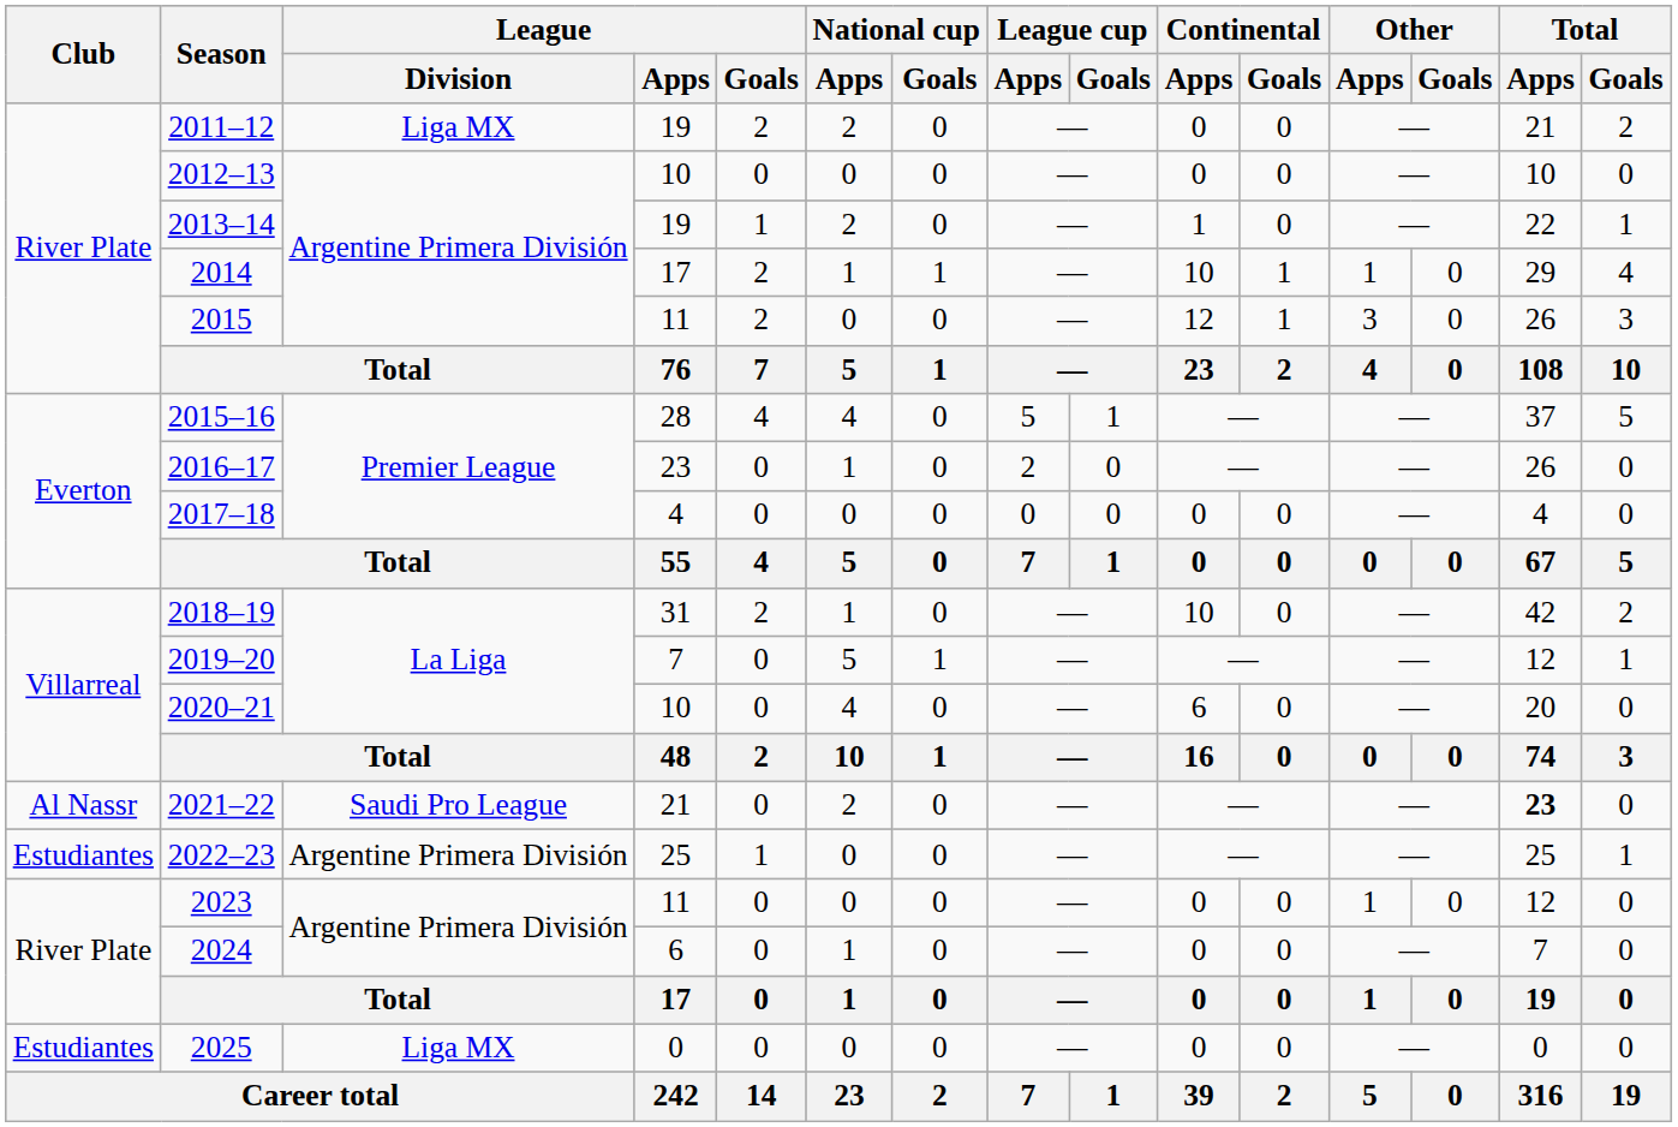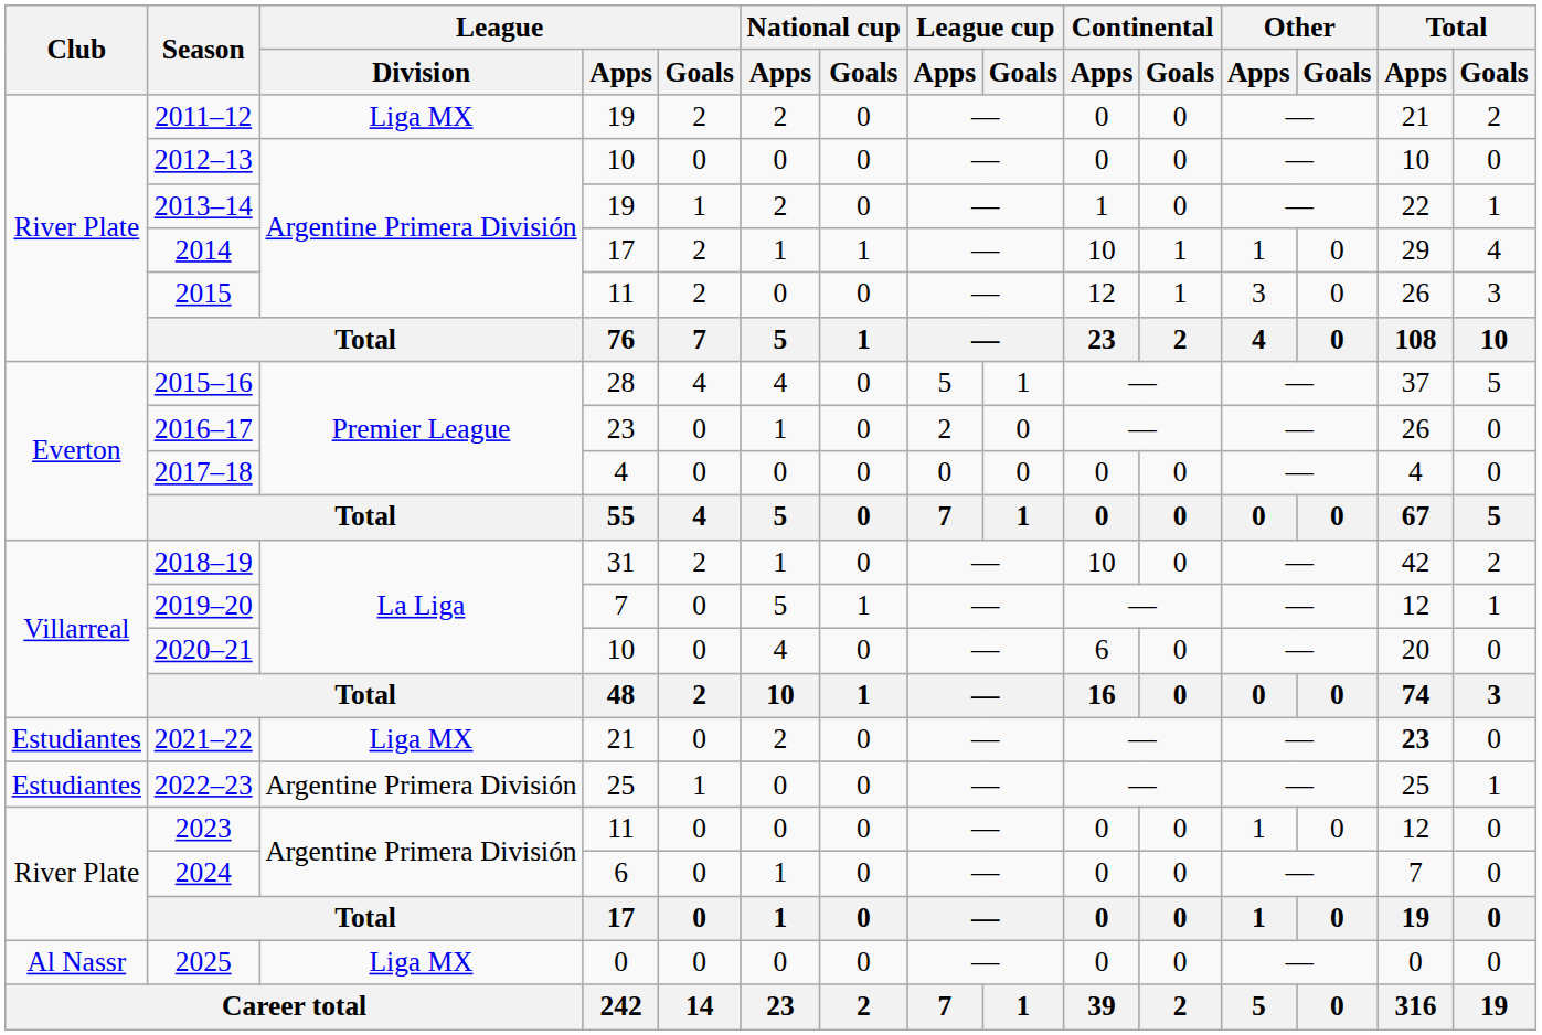 <table class="wikitable" style="text-align: center">
 <tr>
 <th rowspan="2">Club</th>
 <th rowspan="2">Season</th>
 <th colspan="3">League</th>
 <th colspan="2">National cup</th>
 <th colspan="2">League cup</th>
 <th colspan="2">Continental</th>
 <th colspan="2">Other</th>
 <th colspan="2">Total</th>
 </tr>
 <tr>
 <th>Division</th>
 <th>Apps</th>
 <th>Goals</th>
 <th>Apps</th>
 <th>Goals</th>
 <th>Apps</th>
 <th>Goals</th>
 <th>Apps</th>
 <th>Goals</th>
 <th>Apps</th>
 <th>Goals</th>
 <th>Apps</th>
 <th>Goals</th>
 </tr>
 <tr>
 <td rowspan="6"><a href='#'>River Plate</a></td>
 <td><a href='#'>2011–12</a></td>
 <td><a href='#'>Liga MX</a></td>
 <td>19</td>
 <td>2</td>
 <td>2</td>
 <td>0</td>
 <td colspan="2">—</td>
 <td>0</td>
 <td>0</td>
 <td colspan="2">—</td>
 <td>21</td>
 <td>2</td>
 </tr>
 <tr>
 <td><a href='#'>2012–13</a></td>
 <td rowspan="4" valign="center"><a href='#'>Argentine Primera División</a></td>
 <td>10</td>
 <td>0</td>
 <td>0</td>
 <td>0</td>
 <td colspan="2">—</td>
 <td>0</td>
 <td>0</td>
 <td colspan="2">—</td>
 <td>10</td>
 <td>0</td>
 </tr>
 <tr>
 <td><a href='#'>2013–14</a></td>
 <td>19</td>
 <td>1</td>
 <td>2</td>
 <td>0</td>
 <td colspan="2">—</td>
 <td>1</td>
 <td>0</td>
 <td colspan="2">—</td>
 <td>22</td>
 <td>1</td>
 </tr>
 <tr>
 <td><a href='#'>2014</a></td>
 <td>17</td>
 <td>2</td>
 <td>1</td>
 <td>1</td>
 <td colspan="2">—</td>
 <td>10</td>
 <td>1</td>
 <td>1</td>
 <td>0</td>
 <td>29</td>
 <td>4</td>
 </tr>
 <tr>
 <td><a href='#'>2015</a></td>
 <td>11</td>
 <td>2</td>
 <td>0</td>
 <td>0</td>
 <td colspan="2">—</td>
 <td>12</td>
 <td>1</td>
 <td>3</td>
 <td>0</td>
 <td>26</td>
 <td>3</td>
 </tr>
 <tr>
 <th colspan="2">Total</th>
 <th>76</th>
 <th>7</th>
 <th>5</th>
 <th>1</th>
 <th colspan="2">—</th>
 <th>23</th>
 <th>2</th>
 <th>4</th>
 <th>0</th>
 <th>108</th>
 <th>10</th>
 </tr>
 <tr>
 <td rowspan="4"><a href='#'>Everton</a></td>
 <td><a href='#'>2015–16</a></td>
 <td rowspan="3"><a href='#'>Premier League</a></td>
 <td>28</td>
 <td>4</td>
 <td>4</td>
 <td>0</td>
 <td>5</td>
 <td>1</td>
 <td colspan="2">—</td>
 <td colspan="2">—</td>
 <td>37</td>
 <td>5</td>
 </tr>
 <tr>
 <td><a href='#'>2016–17</a></td>
 <td>23</td>
 <td>0</td>
 <td>1</td>
 <td>0</td>
 <td>2</td>
 <td>0</td>
 <td colspan="2">—</td>
 <td colspan="2">—</td>
 <td>26</td>
 <td>0</td>
 </tr>
 <tr>
 <td><a href='#'>2017–18</a></td>
 <td>4</td>
 <td>0</td>
 <td>0</td>
 <td>0</td>
 <td>0</td>
 <td>0</td>
 <td>0</td>
 <td>0</td>
 <td colspan="2">—</td>
 <td>4</td>
 <td>0</td>
 </tr>
 <tr>
 <th colspan="2">Total</th>
 <th>55</th>
 <th>4</th>
 <th>5</th>
 <th>0</th>
 <th>7</th>
 <th>1</th>
 <th>0</th>
 <th>0</th>
 <th>0</th>
 <th>0</th>
 <th>67</th>
 <th>5</th>
 </tr>
 <tr>
 <td rowspan="4"><a href='#'>Villarreal</a></td>
 <td><a href='#'>2018–19</a></td>
 <td rowspan="3"><a href='#'>La Liga</a></td>
 <td>31</td>
 <td>2</td>
 <td>1</td>
 <td>0</td>
 <td colspan="2">—</td>
 <td>10</td>
 <td>0</td>
 <td colspan="2">—</td>
 <td>42</td>
 <td>2</td>
 </tr>
 <tr>
 <td><a href='#'>2019–20</a></td>
 <td>7</td>
 <td>0</td>
 <td>5</td>
 <td>1</td>
 <td colspan="2">—</td>
 <td colspan="2">—</td>
 <td colspan="2">—</td>
 <td>12</td>
 <td>1</td>
 </tr>
 <tr>
 <td><a href='#'>2020–21</a></td>
 <td>10</td>
 <td>0</td>
 <td>4</td>
 <td>0</td>
 <td colspan="2">—</td>
 <td>6</td>
 <td>0</td>
 <td colspan="2">—</td>
 <td>20</td>
 <td>0</td>
 </tr>
 <tr>
 <th colspan="2">Total</th>
 <th>48</th>
 <th>2</th>
 <th>10</th>
 <th>1</th>
 <th colspan="2">—</th>
 <th>16</th>
 <th>0</th>
 <th>0</th>
 <th>0</th>
 <th>74</th>
 <th>3</th>
 </tr>
 <tr>
-<td><a href='#'>Al Nassr</a></td>
+<td><a href='#'>Estudiantes</a></td>
 <td><a href='#'>2021–22</a></td>
-<td><a href='#'>Saudi Pro League</a></td>
+<td><a href='#'>Liga MX</a></td>
 <td>21</td>
 <td>0</td>
 <td>2</td>
 <td>0</td>
 <td colspan="2">—</td>
 <td colspan="2">—</td>
 <td colspan="2">—</td>
 <td><strong>23</strong></td>
 <td>0</td>
 </tr>
 <tr>
 <td><a href='#'>Estudiantes</a></td>
 <td><a href='#'>2022–23</a></td>
 <td>Argentine Primera División</td>
 <td>25</td>
 <td>1</td>
 <td>0</td>
 <td>0</td>
 <td colspan="2">—</td>
 <td colspan="2">—</td>
 <td colspan="2">—</td>
 <td>25</td>
 <td>1</td>
 </tr>
 <tr>
 <td rowspan="3">River Plate</td>
 <td><a href='#'>2023</a></td>
 <td rowspan="2">Argentine Primera División</td>
 <td>11</td>
 <td>0</td>
 <td>0</td>
 <td>0</td>
 <td colspan="2">—</td>
 <td>0</td>
 <td>0</td>
 <td>1</td>
 <td>0</td>
 <td>12</td>
 <td>0</td>
 </tr>
 <tr>
 <td><a href='#'>2024</a></td>
 <td>6</td>
 <td>0</td>
 <td>1</td>
 <td>0</td>
 <td colspan="2">—</td>
 <td>0</td>
 <td>0</td>
 <td colspan="2">—</td>
 <td>7</td>
 <td>0</td>
 </tr>
 <tr>
 <th colspan="2">Total</th>
 <th>17</th>
 <th>0</th>
 <th>1</th>
 <th>0</th>
 <th colspan="2">—</th>
 <th>0</th>
 <th>0</th>
 <th>1</th>
 <th>0</th>
 <th>19</th>
 <th>0</th>
 </tr>
 <tr>
-<td><a href='#'>Estudiantes</a></td>
+<td><a href='#'>Al Nassr</a></td>
 <td><a href='#'>2025</a></td>
 <td><a href='#'>Liga MX</a></td>
 <td>0</td>
 <td>0</td>
 <td>0</td>
 <td>0</td>
 <td colspan="2">—</td>
 <td>0</td>
 <td>0</td>
 <td colspan="2">—</td>
 <td>0</td>
 <td>0</td>
 </tr>
 <tr>
 <th colspan="3">Career total</th>
 <th>242</th>
 <th>14</th>
 <th>23</th>
 <th>2</th>
 <th>7</th>
 <th>1</th>
 <th>39</th>
 <th>2</th>
 <th>5</th>
 <th>0</th>
 <th>316</th>
 <th>19</th>
 </tr>
 </table>
